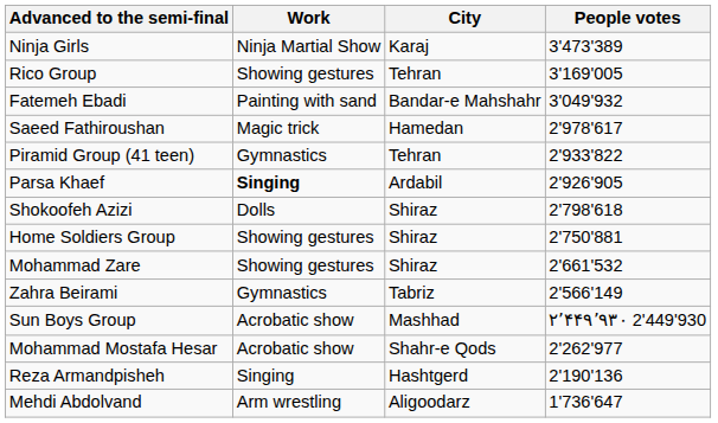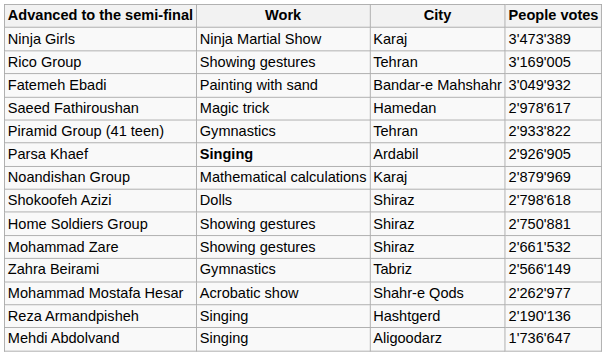 <table class="wikitable">
 <tr>
 <th>Advanced to the semi-final</th>
 <th>Work</th>
 <th>City</th>
 <th>People votes</th>
 </tr>
 <tr>
 <td>Ninja Girls</td>
 <td>Ninja Martial Show</td>
 <td>Karaj</td>
 <td>3'473'389</td>
 </tr>
 <tr>
 <td>Rico Group</td>
 <td>Showing gestures</td>
 <td>Tehran</td>
 <td>3'169'005</td>
 </tr>
 <tr>
 <td>Fatemeh Ebadi</td>
 <td>Painting with sand</td>
 <td>Bandar-e Mahshahr</td>
 <td>3'049'932</td>
 </tr>
 <tr>
 <td>Saeed Fathiroushan</td>
 <td>Magic trick</td>
 <td>Hamedan</td>
 <td>2'978'617</td>
 </tr>
 <tr>
 <td>Piramid Group (41 teen)</td>
 <td>Gymnastics</td>
 <td>Tehran</td>
 <td>2'933'822</td>
 </tr>
 <tr>
 <td>Parsa Khaef</td>
 <td><strong>Singing</strong></td>
 <td>Ardabil</td>
 <td>2'926'905</td>
 </tr>
 <tr>
+<td>Noandishan Group</td>
+<td>Mathematical calculations</td>
+<td>Karaj</td>
+<td>2'879'969</td>
+</tr>
+<tr>
 <td>Shokoofeh Azizi</td>
 <td>Dolls</td>
 <td>Shiraz</td>
 <td>2'798'618</td>
 </tr>
 <tr>
 <td>Home Soldiers Group</td>
 <td>Showing gestures</td>
 <td>Shiraz</td>
 <td>2'750'881</td>
 </tr>
 <tr>
 <td>Mohammad Zare</td>
 <td>Showing gestures</td>
 <td>Shiraz</td>
 <td>2'661'532</td>
 </tr>
 <tr>
 <td>Zahra Beirami</td>
 <td>Gymnastics</td>
 <td>Tabriz</td>
 <td>2'566'149</td>
 </tr>
 <tr>
-<td>Sun Boys Group</td>
-<td>Acrobatic show</td>
-<td>Mashhad</td>
-<td>۲٬۴۴۹٬۹۳۰ 2'449'930</td>
-</tr>
-<tr>
 <td>Mohammad Mostafa Hesar</td>
 <td>Acrobatic show</td>
 <td>Shahr-e Qods</td>
 <td>2'262'977</td>
 </tr>
 <tr>
 <td>Reza Armandpisheh</td>
 <td>Singing</td>
 <td>Hashtgerd</td>
 <td>2'190'136</td>
 </tr>
 <tr>
 <td>Mehdi Abdolvand</td>
-<td>Arm wrestling</td>
+<td>Singing</td>
 <td>Aligoodarz</td>
 <td>1'736'647</td>
 </tr>
 </table>
